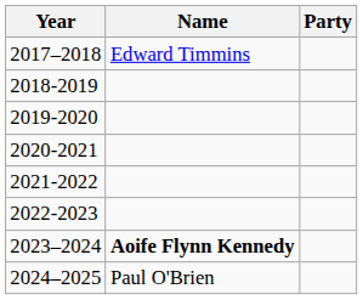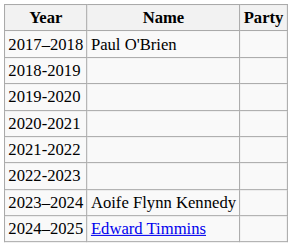 <table class="wikitable">
 <tr>
 <th>Year</th>
 <th>Name</th>
 <th colspan=2>Party</th>
 </tr>
 <tr>
 <td>2017–2018</td>
-<td><a href='#'>Edward Timmins</a></td>
+<td>Paul O'Brien</td>
 <td></td>
 </tr>
 <tr>
 <td>2018-2019</td>
 <td></td>
 <td></td>
 </tr>
 <tr>
 <td>2019-2020</td>
 <td></td>
 <td></td>
 </tr>
 <tr>
 <td>2020-2021</td>
 <td></td>
 <td></td>
 </tr>
 <tr>
 <td>2021-2022</td>
 <td></td>
 <td></td>
 </tr>
 <tr>
 <td>2022-2023</td>
 <td></td>
 <td></td>
 </tr>
 <tr>
 <td>2023–2024</td>
-<td><strong>Aoife Flynn Kennedy</strong></td>
+<td>Aoife Flynn Kennedy</td>
 <td></td>
 </tr>
 <tr>
 <td>2024–2025</td>
-<td>Paul O'Brien</td>
+<td><a href='#'>Edward Timmins</a></td>
 <td></td>
 </tr>
 </table>
